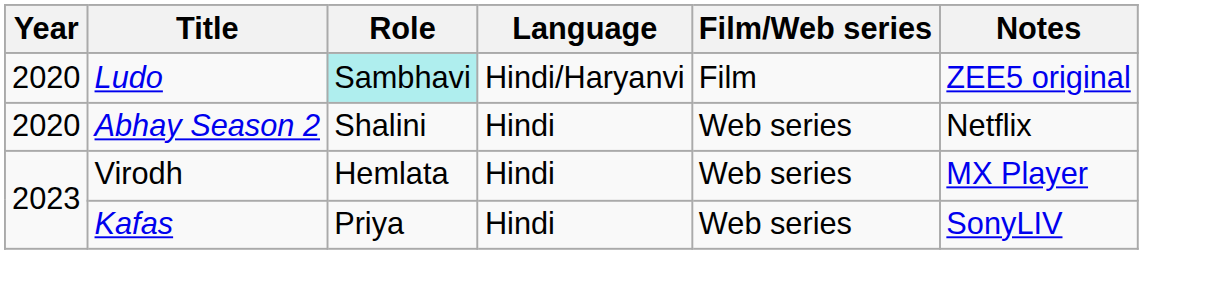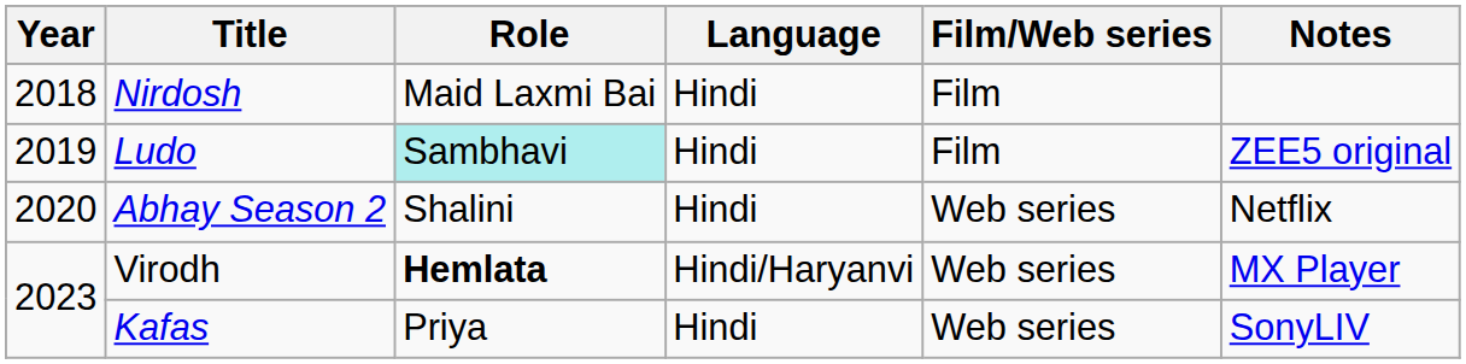 <table class="wikitable sortable">
 <tr align="center" bgcolor="#cccccc">
 <th>Year</th>
 <th>Title</th>
 <th>Role</th>
 <th>Language</th>
 <th>Film/Web series</th>
 <th>Notes</th>
 </tr>
 <tr>
-<td>2020</td>
+<td>2018</td>
+<td><em><a href='#'>Nirdosh</a></em></td>
+<td>Maid Laxmi Bai</td>
+<td>Hindi</td>
+<td>Film</td>
+<td></td>
+</tr>
+<tr>
+<td>2019</td>
 <td><em><a href='#'>Ludo</a></em></td>
 <td style="background: paleturquoise;">Sambhavi</td>
-<td>Hindi/Haryanvi</td>
+<td>Hindi</td>
 <td>Film</td>
 <td><a href='#'>ZEE5 original</a></td>
 </tr>
 <tr>
 <td>2020</td>
 <td><em><a href='#'>Abhay Season 2</a></em></td>
 <td>Shalini</td>
 <td>Hindi</td>
 <td>Web series</td>
 <td>Netflix</td>
 </tr>
 <tr>
 <td rowspan="2">2023</td>
 <td>Virodh</td>
-<td>Hemlata</td>
-<td>Hindi</td>
+<td><strong>Hemlata</strong></td>
+<td>Hindi/Haryanvi</td>
 <td>Web series</td>
 <td><a href='#'>MX Player</a></td>
 </tr>
 <tr>
 <td><em><a href='#'>Kafas</a></em></td>
 <td>Priya</td>
 <td>Hindi</td>
 <td>Web series</td>
 <td><a href='#'>SonyLIV</a></td>
 </tr>
 </table>
